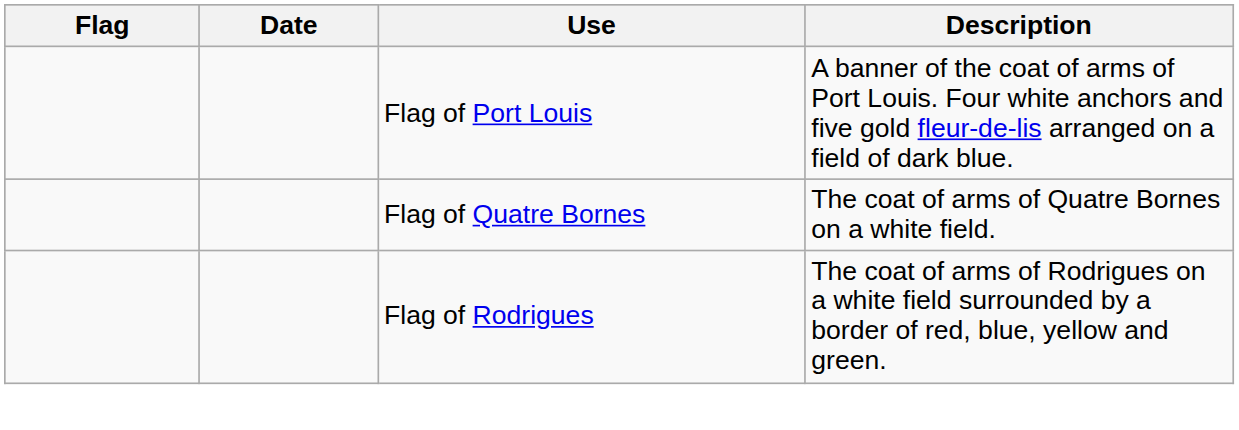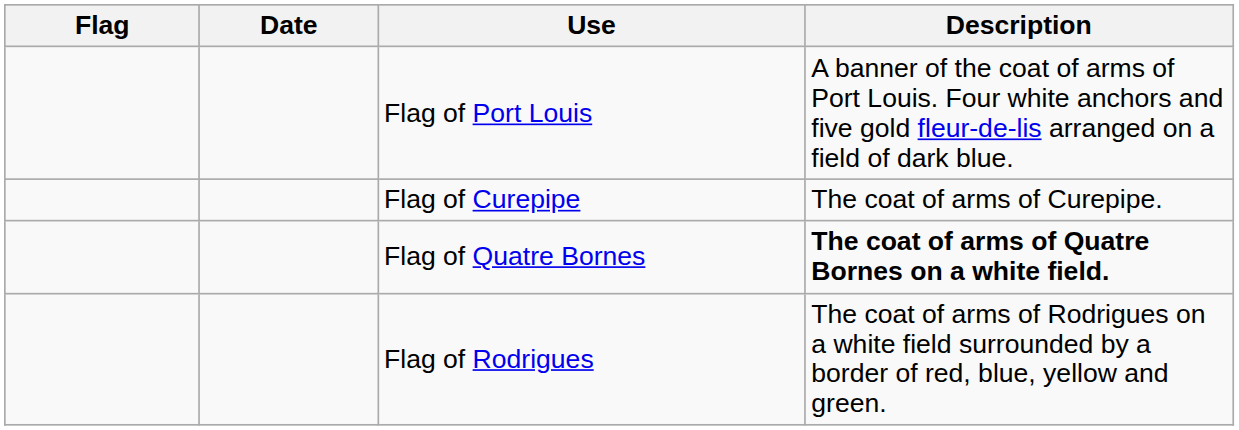 <table class="wikitable">
 <tr>
 <th style="width:110px;">Flag</th>
 <th style="width:100px;">Date</th>
 <th style="width:250px;">Use</th>
 <th style="width:250px;">Description</th>
 </tr>
 <tr>
 <td></td>
 <td></td>
 <td>Flag of <a href='#'>Port Louis</a></td>
 <td>A banner of the coat of arms of Port Louis. Four white anchors and five gold <a href='#'>fleur-de-lis</a> arranged on a field of dark blue.</td>
 </tr>
 <tr>
 <td></td>
 <td></td>
+<td>Flag of <a href='#'>Curepipe</a></td>
+<td>The coat of arms of Curepipe.</td>
+</tr>
+<tr>
+<td></td>
+<td></td>
 <td>Flag of <a href='#'>Quatre Bornes</a></td>
-<td>The coat of arms of Quatre Bornes on a white field.</td>
+<td><strong>The coat of arms of Quatre Bornes on a white field.</strong></td>
 </tr>
 <tr>
 <td></td>
 <td></td>
 <td>Flag of <a href='#'>Rodrigues</a></td>
 <td>The coat of arms of Rodrigues on a white field surrounded by a border of red, blue, yellow and green.</td>
 </tr>
 </table>
